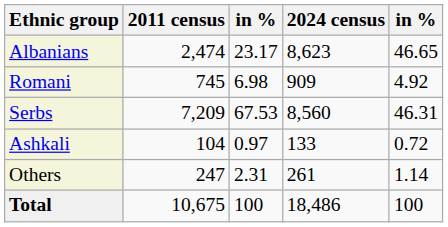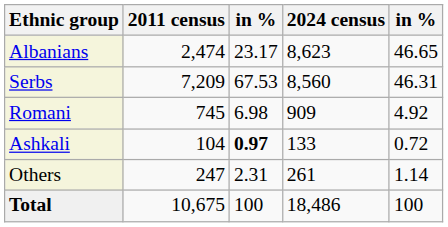 <table class="wikitable">
 <tr>
 <th>Ethnic group</th>
 <th>2011 census</th>
 <th>in %</th>
 <th>2024 census</th>
 <th>in %</th>
 </tr>
 <tr>
 <td style="background:#F5F5DC;"><a href='#'>Albanians</a></td>
 <td align="right">2,474</td>
 <td>23.17</td>
 <td>8,623</td>
 <td>46.65</td>
 </tr>
 <tr>
+<td style="background:#F5F5DC;"><a href='#'>Serbs</a></td>
+<td align="right">7,209</td>
+<td>67.53</td>
+<td>8,560</td>
+<td>46.31</td>
+</tr>
+<tr>
 <td style="background:#F5F5DC;"><a href='#'>Romani</a></td>
 <td align="right">745</td>
 <td>6.98</td>
 <td>909</td>
 <td>4.92</td>
 </tr>
 <tr>
-<td style="background:#F5F5DC;"><a href='#'>Serbs</a></td>
-<td align="right">7,209</td>
-<td>67.53</td>
-<td>8,560</td>
-<td>46.31</td>
-</tr>
-<tr>
 <td style="background:#F5F5DC;"><a href='#'>Ashkali</a></td>
 <td align="right">104</td>
-<td>0.97</td>
+<td><strong>0.97</strong></td>
 <td>133</td>
 <td>0.72</td>
 </tr>
 <tr>
 <td style="background:#F5F5DC;">Others</td>
 <td align="right">247</td>
 <td>2.31</td>
 <td>261</td>
 <td>1.14</td>
 </tr>
 <tr>
 <td style="background:#F0F0F0;"><strong>Total</strong></td>
 <td align="right">10,675</td>
 <td>100</td>
 <td>18,486</td>
 <td>100</td>
 </tr>
 </table>
